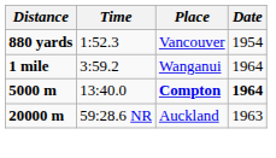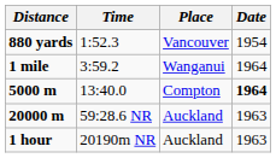 <table class="wikitable">
 <tr>
 <th><em>Distance</em></th>
 <th><em>Time</em></th>
 <th><em>Place</em></th>
 <th><em>Date</em></th>
 </tr>
 <tr>
 <td><strong>880 yards</strong></td>
 <td>1:52.3</td>
 <td><a href='#'>Vancouver</a></td>
 <td>1954</td>
 </tr>
 <tr>
 <td><strong>1 mile</strong></td>
 <td>3:59.2</td>
 <td><a href='#'>Wanganui</a></td>
 <td>1964</td>
 </tr>
 <tr>
 <td><strong>5000 m</strong></td>
 <td>13:40.0</td>
-<td><strong><a href='#'>Compton</a></strong></td>
+<td><a href='#'>Compton</a></td>
 <td><strong>1964</strong></td>
 </tr>
 <tr>
 <td><strong>20000 m</strong></td>
 <td>59:28.6 <a href='#'>NR</a></td>
 <td><a href='#'>Auckland</a></td>
 <td>1963</td>
 </tr>
+<tr>
+<td><strong>1 hour</strong></td>
+<td>20190m <a href='#'>NR</a></td>
+<td>Auckland</td>
+<td>1963</td>
+</tr>
 </table>
